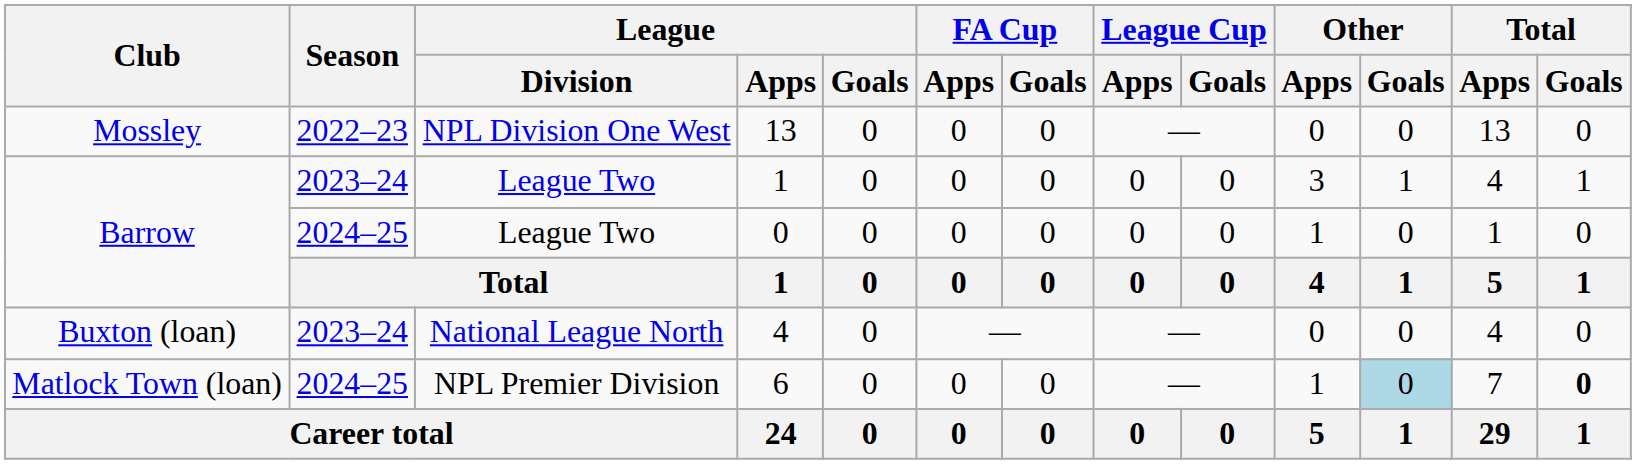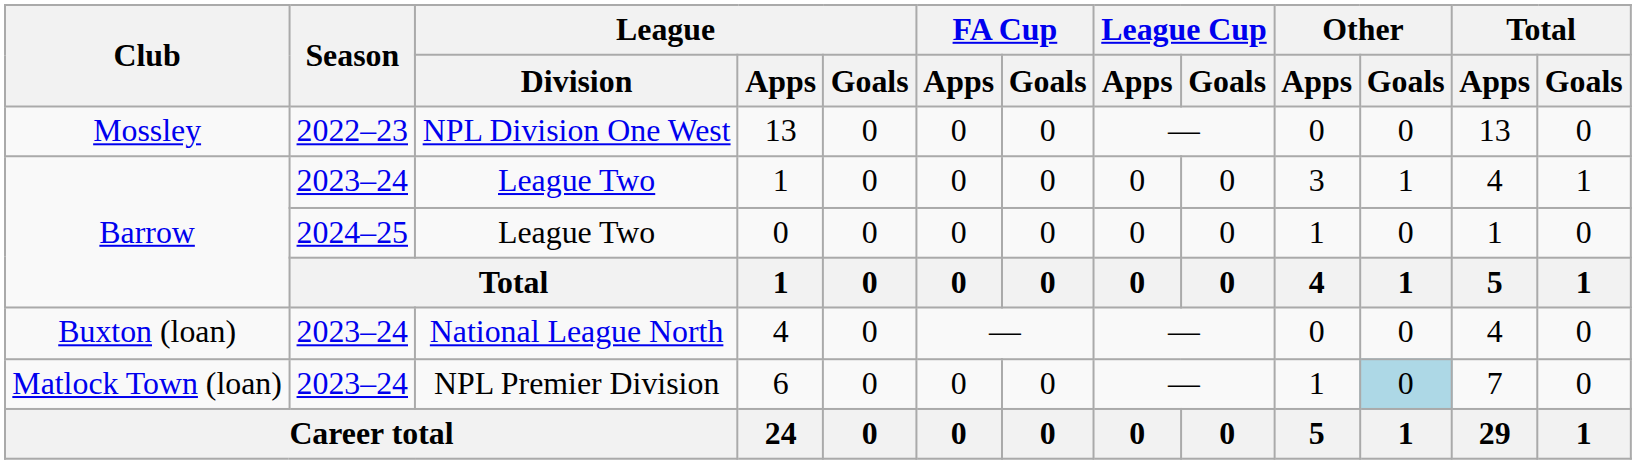 <table class="wikitable" style="text-align: center">
 <tr>
 <th rowspan="2">Club</th>
 <th rowspan="2">Season</th>
 <th colspan="3">League</th>
 <th colspan="2"><a href='#'>FA Cup</a></th>
 <th colspan="2"><a href='#'>League Cup</a></th>
 <th colspan="2">Other</th>
 <th colspan="2">Total</th>
 </tr>
 <tr>
 <th>Division</th>
 <th>Apps</th>
 <th>Goals</th>
 <th>Apps</th>
 <th>Goals</th>
 <th>Apps</th>
 <th>Goals</th>
 <th>Apps</th>
 <th>Goals</th>
 <th>Apps</th>
 <th>Goals</th>
 </tr>
 <tr>
 <td><a href='#'>Mossley</a></td>
 <td><a href='#'>2022–23</a></td>
 <td><a href='#'>NPL Division One West</a></td>
 <td>13</td>
 <td>0</td>
 <td>0</td>
 <td>0</td>
 <td colspan="2">—</td>
 <td>0</td>
 <td>0</td>
 <td>13</td>
 <td>0</td>
 </tr>
 <tr>
 <td rowspan="3"><a href='#'>Barrow</a></td>
 <td><a href='#'>2023–24</a></td>
 <td><a href='#'>League Two</a></td>
 <td>1</td>
 <td>0</td>
 <td>0</td>
 <td>0</td>
 <td>0</td>
 <td>0</td>
 <td>3</td>
 <td>1</td>
 <td>4</td>
 <td>1</td>
 </tr>
 <tr>
 <td><a href='#'>2024–25</a></td>
 <td>League Two</td>
 <td>0</td>
 <td>0</td>
 <td>0</td>
 <td>0</td>
 <td>0</td>
 <td>0</td>
 <td>1</td>
 <td>0</td>
 <td>1</td>
 <td>0</td>
 </tr>
 <tr>
 <th colspan="2">Total</th>
 <th>1</th>
 <th>0</th>
 <th>0</th>
 <th>0</th>
 <th>0</th>
 <th>0</th>
 <th>4</th>
 <th>1</th>
 <th>5</th>
 <th>1</th>
 </tr>
 <tr>
 <td><a href='#'>Buxton</a> (loan)</td>
 <td><a href='#'>2023–24</a></td>
 <td><a href='#'>National League North</a></td>
 <td>4</td>
 <td>0</td>
 <td colspan="2">—</td>
 <td colspan="2">—</td>
 <td>0</td>
 <td>0</td>
 <td>4</td>
 <td>0</td>
 </tr>
 <tr>
 <td><a href='#'>Matlock Town</a> (loan)</td>
-<td><a href='#'>2024–25</a></td>
+<td><a href='#'>2023–24</a></td>
 <td>NPL Premier Division</td>
 <td>6</td>
 <td>0</td>
 <td>0</td>
 <td>0</td>
 <td colspan="2">—</td>
 <td>1</td>
 <td style="background: lightblue;">0</td>
 <td>7</td>
-<td><strong>0</strong></td>
+<td>0</td>
 </tr>
 <tr>
 <th colspan="3">Career total</th>
 <th>24</th>
 <th>0</th>
 <th>0</th>
 <th>0</th>
 <th>0</th>
 <th>0</th>
 <th>5</th>
 <th>1</th>
 <th>29</th>
 <th>1</th>
 </tr>
 </table>
